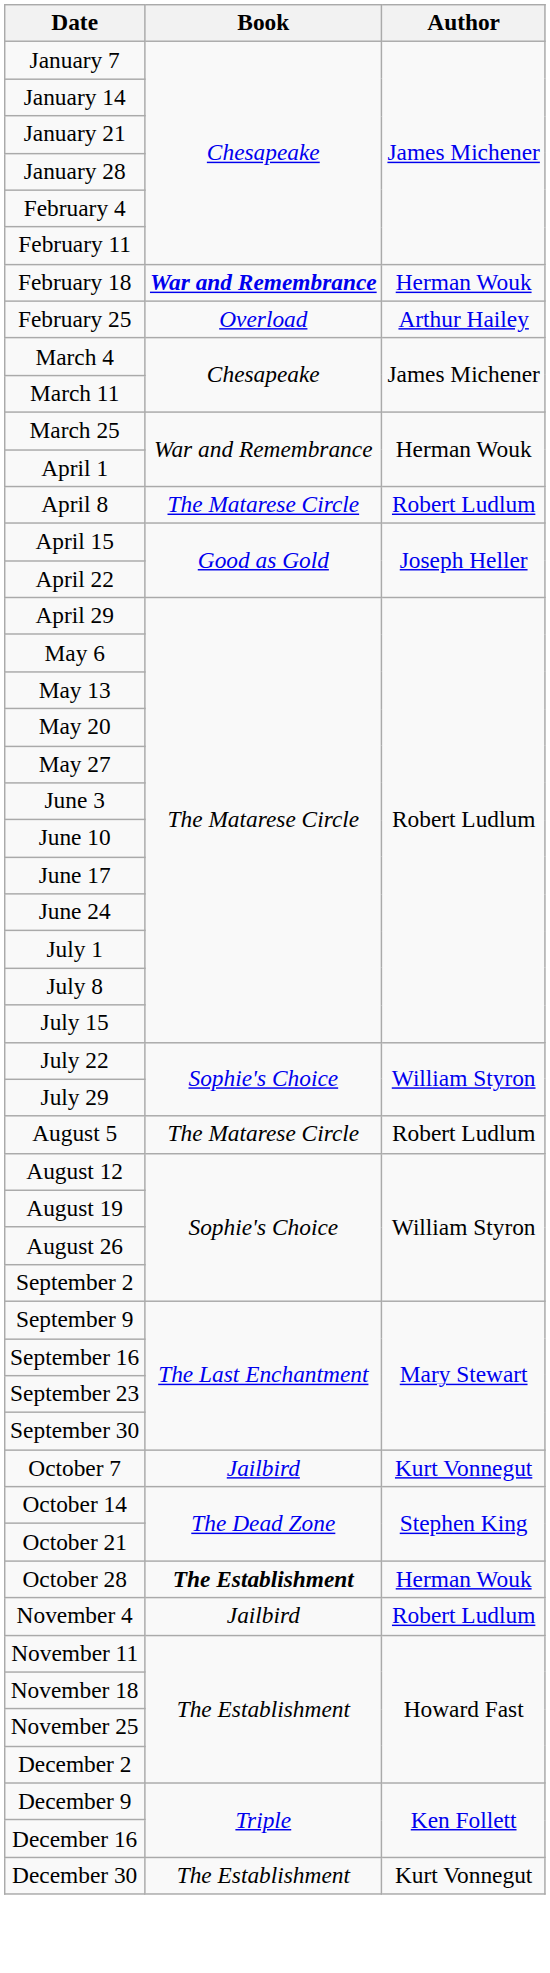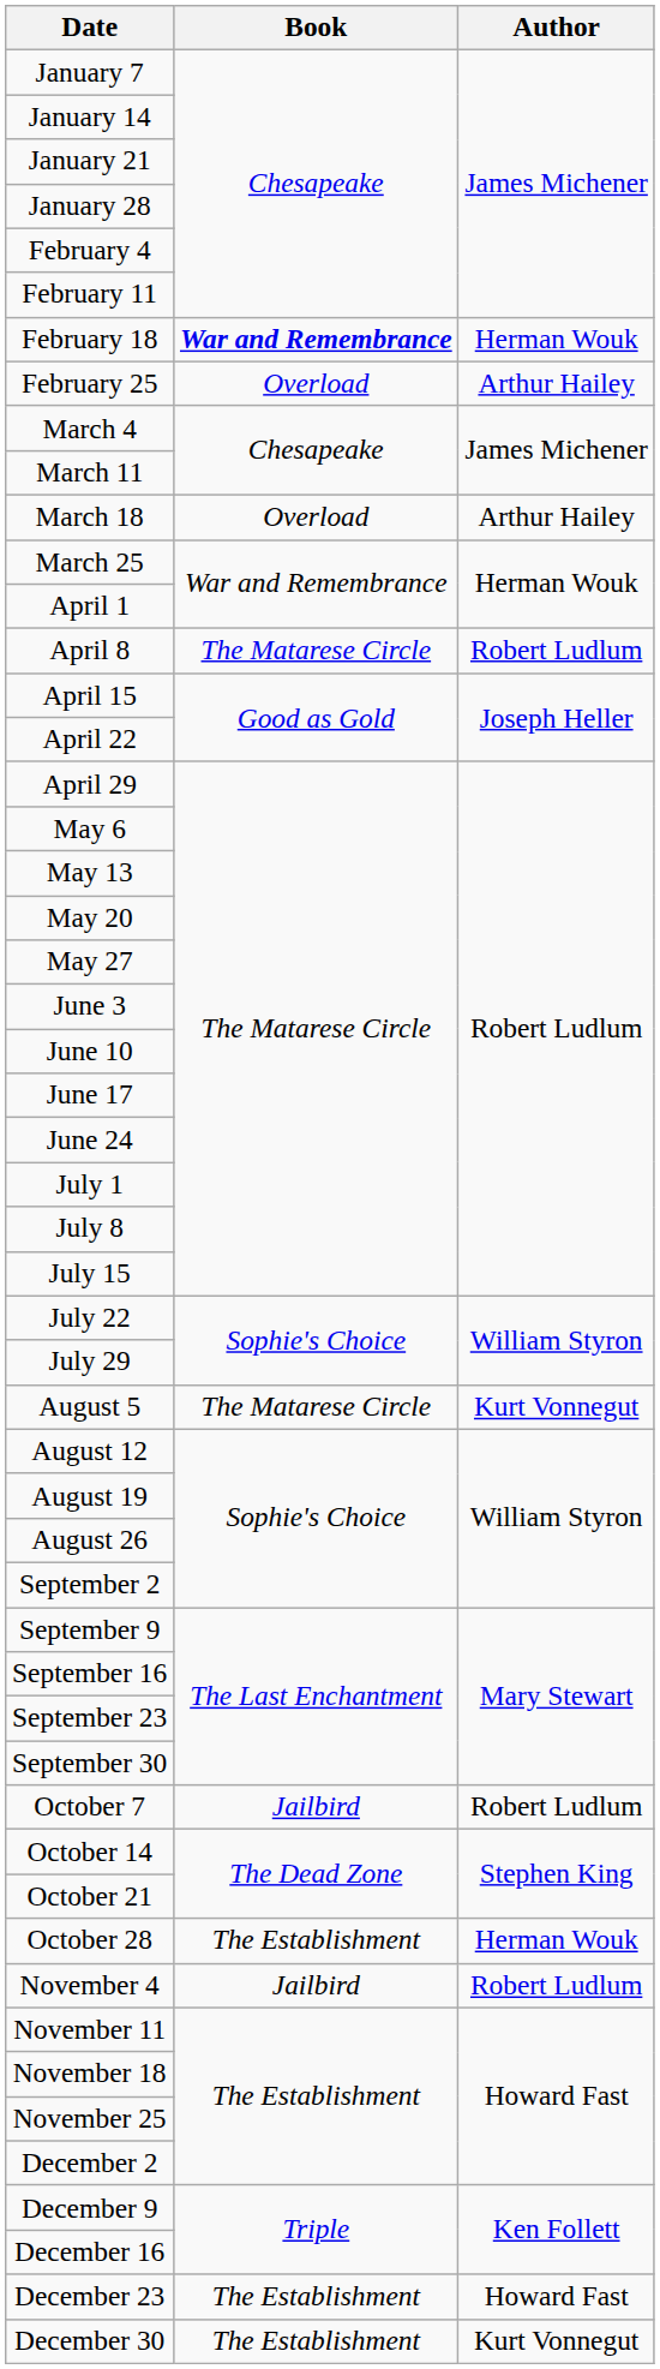 <table class="wikitable sortable" style="text-align: center">
 <tr>
 <th>Date</th>
 <th>Book</th>
 <th>Author</th>
 </tr>
 <tr>
 <td>January 7</td>
 <td rowspan=6><em><a href='#'>Chesapeake</a></em></td>
 <td rowspan=6><a href='#'>James Michener</a></td>
 </tr>
 <tr>
 <td>January 14</td>
 </tr>
 <tr>
 <td>January 21</td>
 </tr>
 <tr>
 <td>January 28</td>
 </tr>
 <tr>
 <td>February 4</td>
 </tr>
 <tr>
 <td>February 11</td>
 </tr>
 <tr>
 <td>February 18</td>
 <td><strong><em><a href='#'>War and Remembrance</a></em></strong></td>
 <td><a href='#'>Herman Wouk</a></td>
 </tr>
 <tr>
 <td>February 25</td>
 <td><em><a href='#'>Overload</a></em></td>
 <td><a href='#'>Arthur Hailey</a></td>
 </tr>
 <tr>
 <td>March 4</td>
 <td rowspan=2><em>Chesapeake</em></td>
 <td rowspan=2>James Michener</td>
 </tr>
 <tr>
 <td>March 11</td>
+</tr>
+<tr>
+<td>March 18</td>
+<td><em>Overload</em></td>
+<td>Arthur Hailey</td>
 </tr>
 <tr>
 <td>March 25</td>
 <td rowspan=2><em>War and Remembrance</em></td>
 <td rowspan=2>Herman Wouk</td>
 </tr>
 <tr>
 <td>April 1</td>
 </tr>
 <tr>
 <td>April 8</td>
 <td><em><a href='#'>The Matarese Circle</a></em></td>
 <td><a href='#'>Robert Ludlum</a></td>
 </tr>
 <tr>
 <td>April 15</td>
 <td rowspan=2><em><a href='#'>Good as Gold</a></em></td>
 <td rowspan=2><a href='#'>Joseph Heller</a></td>
 </tr>
 <tr>
 <td>April 22</td>
 </tr>
 <tr>
 <td>April 29</td>
 <td rowspan=12><em>The Matarese Circle</em></td>
 <td rowspan=12>Robert Ludlum</td>
 </tr>
 <tr>
 <td>May 6</td>
 </tr>
 <tr>
 <td>May 13</td>
 </tr>
 <tr>
 <td>May 20</td>
 </tr>
 <tr>
 <td>May 27</td>
 </tr>
 <tr>
 <td>June 3</td>
 </tr>
 <tr>
 <td>June 10</td>
 </tr>
 <tr>
 <td>June 17</td>
 </tr>
 <tr>
 <td>June 24</td>
 </tr>
 <tr>
 <td>July 1</td>
 </tr>
 <tr>
 <td>July 8</td>
 </tr>
 <tr>
 <td>July 15</td>
 </tr>
 <tr>
 <td>July 22</td>
 <td rowspan=2><em><a href='#'>Sophie's Choice</a></em></td>
 <td rowspan=2><a href='#'>William Styron</a></td>
 </tr>
 <tr>
 <td>July 29</td>
 </tr>
 <tr>
 <td>August 5</td>
 <td><em>The Matarese Circle</em></td>
-<td>Robert Ludlum</td>
+<td><a href='#'>Kurt Vonnegut</a></td>
 </tr>
 <tr>
 <td>August 12</td>
 <td rowspan=4><em>Sophie's Choice</em></td>
 <td rowspan=4>William Styron</td>
 </tr>
 <tr>
 <td>August 19</td>
 </tr>
 <tr>
 <td>August 26</td>
 </tr>
 <tr>
 <td>September 2</td>
 </tr>
 <tr>
 <td>September 9</td>
 <td rowspan=4><em><a href='#'>The Last Enchantment</a></em></td>
 <td rowspan=4><a href='#'>Mary Stewart</a></td>
 </tr>
 <tr>
 <td>September 16</td>
 </tr>
 <tr>
 <td>September 23</td>
 </tr>
 <tr>
 <td>September 30</td>
 </tr>
 <tr>
 <td>October 7</td>
 <td><em><a href='#'>Jailbird</a></em></td>
-<td><a href='#'>Kurt Vonnegut</a></td>
+<td>Robert Ludlum</td>
 </tr>
 <tr>
 <td>October 14</td>
 <td rowspan=2><em><a href='#'>The Dead Zone</a></em></td>
 <td rowspan=2><a href='#'>Stephen King</a></td>
 </tr>
 <tr>
 <td>October 21</td>
 </tr>
 <tr>
 <td>October 28</td>
-<td><strong><em>The Establishment</em></strong></td>
+<td><em>The Establishment</em></td>
 <td><a href='#'>Herman Wouk</a></td>
 </tr>
 <tr>
 <td>November 4</td>
 <td><em>Jailbird</em></td>
 <td><a href='#'>Robert Ludlum</a></td>
 </tr>
 <tr>
 <td>November 11</td>
 <td rowspan=4><em>The Establishment</em></td>
 <td rowspan=4>Howard Fast</td>
 </tr>
 <tr>
 <td>November 18</td>
 </tr>
 <tr>
 <td>November 25</td>
 </tr>
 <tr>
 <td>December 2</td>
 </tr>
 <tr>
 <td>December 9</td>
 <td rowspan=2><em><a href='#'>Triple</a></em></td>
 <td rowspan=2><a href='#'>Ken Follett</a></td>
 </tr>
 <tr>
 <td>December 16</td>
 </tr>
 <tr>
+<td>December 23</td>
+<td><em>The Establishment</em></td>
+<td>Howard Fast</td>
+</tr>
+<tr>
 <td>December 30</td>
 <td><em>The Establishment</em></td>
 <td>Kurt Vonnegut</td>
 </tr>
 </table>
